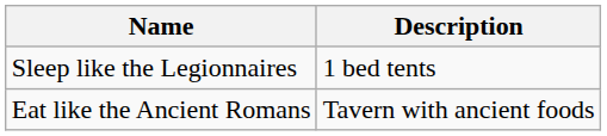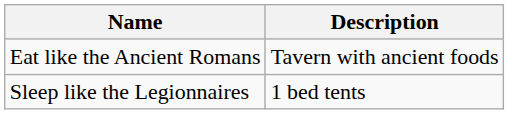 <table class="wikitable">
 <tr>
 <th>Name</th>
 <th>Description</th>
 </tr>
 <tr>
+<td>Eat like the Ancient Romans</td>
+<td>Tavern with ancient foods</td>
+</tr>
+<tr>
 <td>Sleep like the Legionnaires</td>
 <td>1 bed tents</td>
 </tr>
-<tr>
-<td>Eat like the Ancient Romans</td>
-<td>Tavern with ancient foods</td>
-</tr>
 </table>
